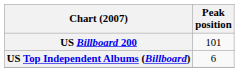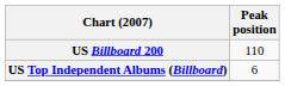 <table class="wikitable sortable plainrowheaders" style="text-align:center">
 <tr>
 <th scope="col">Chart (2007)</th>
 <th scope="col">Peak<br>position</th>
 </tr>
 <tr>
 <th scope="row">US <a href='#'><em>Billboard</em> 200</a></th>
-<td align="center">101</td>
+<td align="center">110</td>
 </tr>
 <tr>
 <th scope="row">US <a href='#'>Top Independent Albums</a> (<em><a href='#'>Billboard</a></em>)</th>
 <td align="center">6</td>
 </tr>
 <tr>
 </tr>
 </table>
